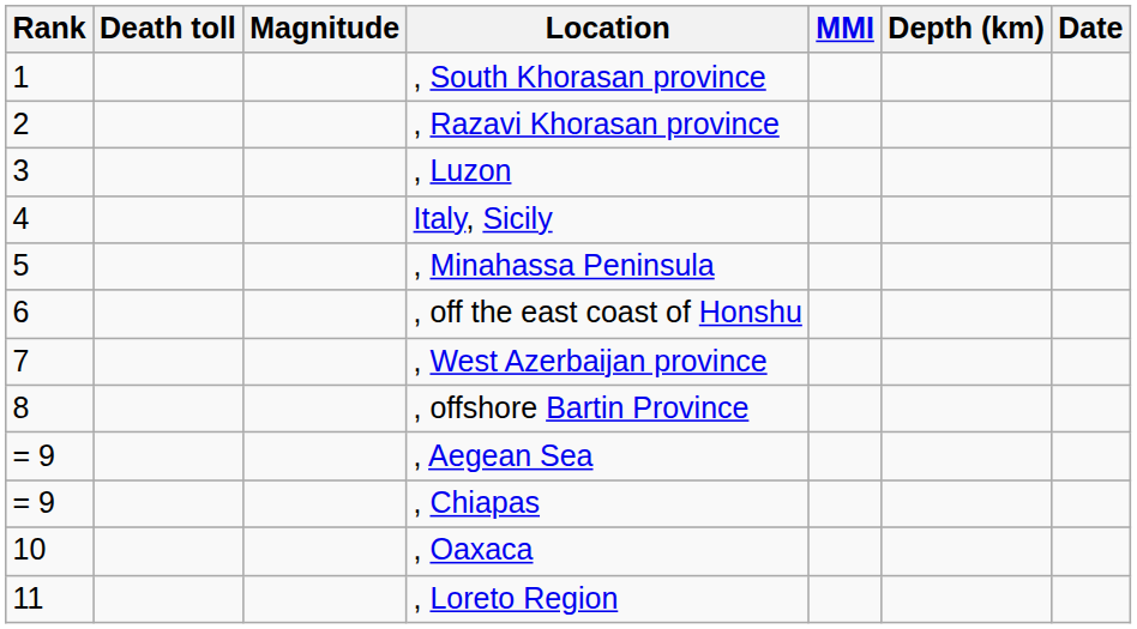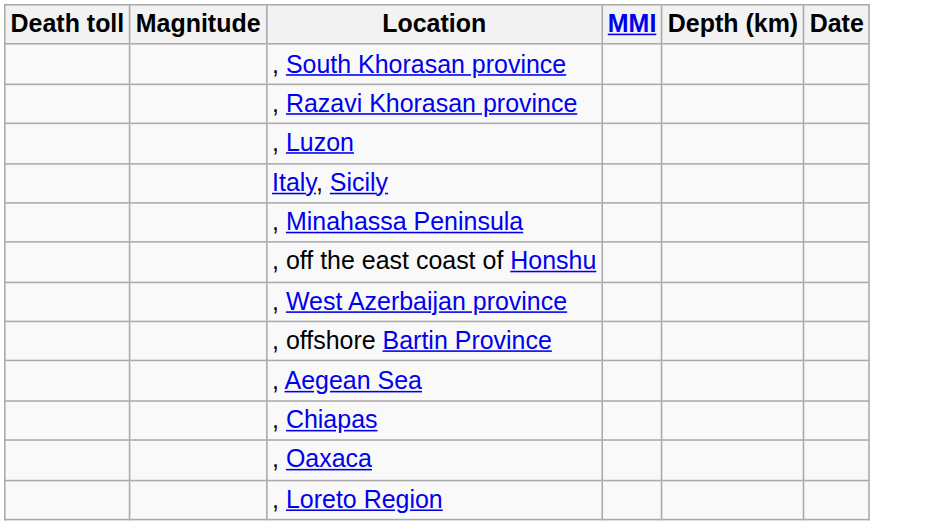 <table class="sortable wikitable" style="font-size:100%;">
 <tr>
-<th>Rank</th>
 <th>Death toll</th>
 <th>Magnitude</th>
 <th>Location</th>
 <th><a href='#'>MMI</a></th>
 <th>Depth (km)</th>
 <th>Date</th>
 </tr>
 <tr>
-<td>1</td>
 <td></td>
 <td></td>
 <td>, <a href='#'>South Khorasan province</a></td>
 <td></td>
 <td></td>
 <td></td>
 </tr>
 <tr>
-<td>2</td>
 <td></td>
 <td></td>
 <td>, <a href='#'>Razavi Khorasan province</a></td>
 <td></td>
 <td></td>
 <td></td>
 </tr>
 <tr>
-<td>3</td>
 <td></td>
 <td></td>
 <td>, <a href='#'>Luzon</a></td>
 <td></td>
 <td></td>
 <td></td>
 </tr>
 <tr>
-<td>4</td>
 <td></td>
 <td></td>
 <td> <a href='#'>Italy</a>, <a href='#'>Sicily</a></td>
 <td></td>
 <td></td>
 <td></td>
 </tr>
 <tr>
-<td>5</td>
 <td></td>
 <td></td>
 <td>, <a href='#'>Minahassa Peninsula</a></td>
 <td></td>
 <td></td>
 <td></td>
 </tr>
 <tr>
-<td>6</td>
 <td></td>
 <td></td>
 <td>, off the east coast of <a href='#'>Honshu</a></td>
 <td></td>
 <td></td>
 <td></td>
 </tr>
 <tr>
-<td>7</td>
 <td></td>
 <td></td>
 <td>, <a href='#'>West Azerbaijan province</a></td>
 <td></td>
 <td></td>
 <td></td>
 </tr>
 <tr>
-<td>8</td>
 <td></td>
 <td></td>
 <td>, offshore <a href='#'>Bartin Province</a></td>
 <td></td>
 <td></td>
 <td></td>
 </tr>
 <tr>
-<td>= 9</td>
 <td></td>
 <td></td>
 <td>, <a href='#'>Aegean Sea</a></td>
 <td></td>
 <td></td>
 <td></td>
 </tr>
 <tr>
-<td>= 9</td>
 <td></td>
 <td></td>
 <td>, <a href='#'>Chiapas</a></td>
 <td></td>
 <td></td>
 <td></td>
 </tr>
 <tr>
-<td>10</td>
 <td></td>
 <td></td>
 <td>, <a href='#'>Oaxaca</a></td>
 <td></td>
 <td></td>
 <td></td>
 </tr>
 <tr>
-<td>11</td>
 <td></td>
 <td></td>
 <td>, <a href='#'>Loreto Region</a></td>
 <td></td>
 <td></td>
 <td></td>
 </tr>
 </table>
